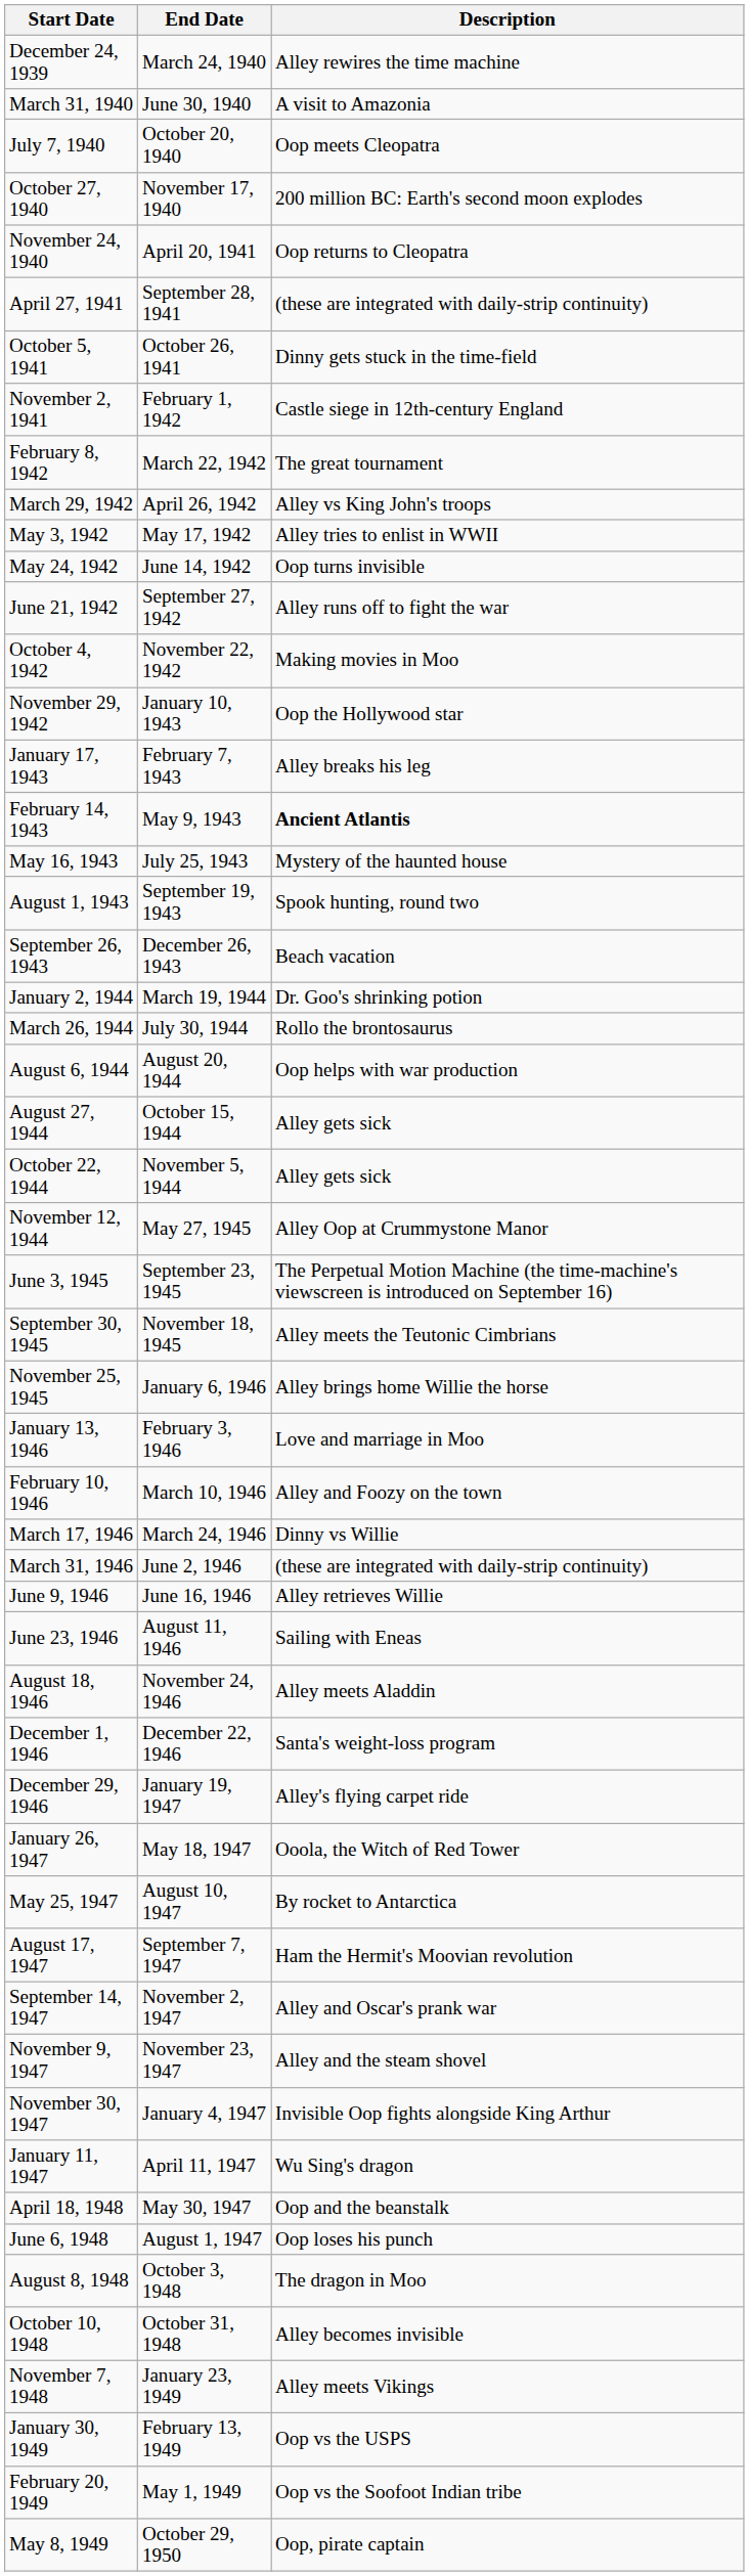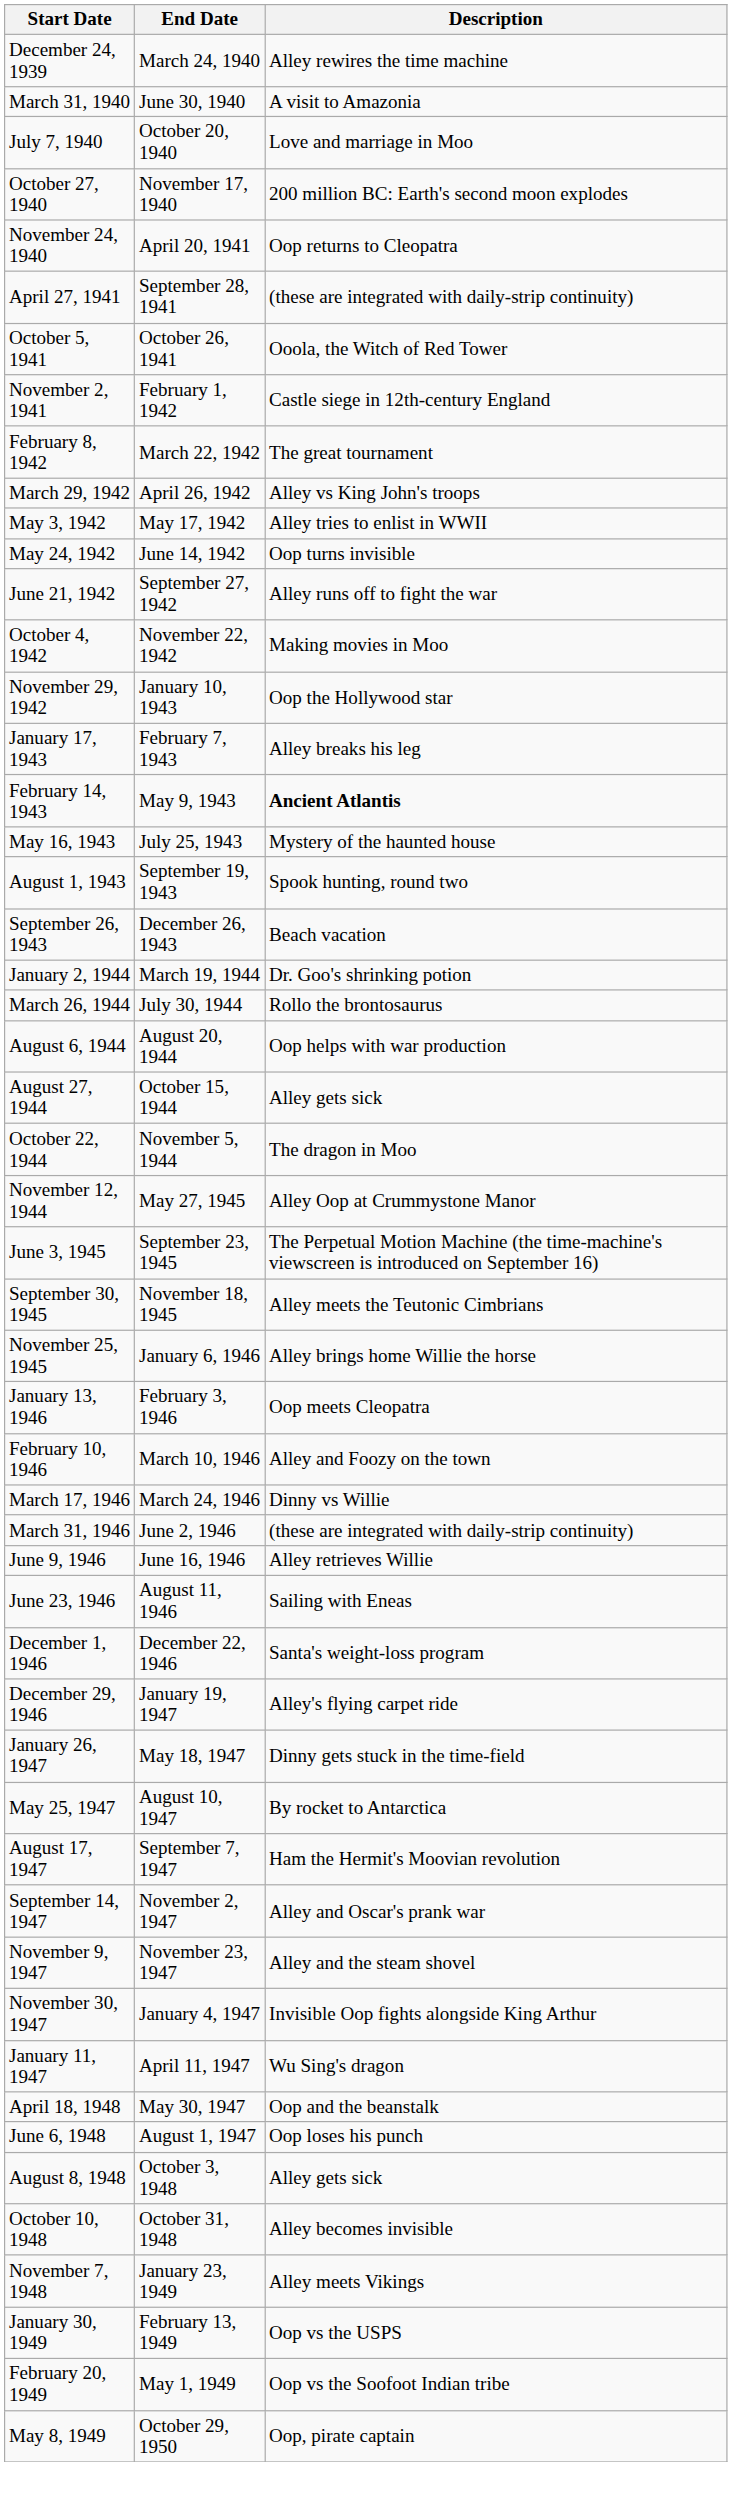 <table class="wikitable">
 <tr>
 <th>Start Date</th>
 <th>End Date</th>
 <th>Description</th>
 </tr>
 <tr>
 <td>December 24, 1939</td>
 <td>March 24, 1940</td>
 <td>Alley rewires the time machine</td>
 </tr>
 <tr>
 <td>March 31, 1940</td>
 <td>June 30, 1940</td>
 <td>A visit to Amazonia</td>
 </tr>
 <tr>
 <td>July 7, 1940</td>
 <td>October 20, 1940</td>
-<td>Oop meets Cleopatra</td>
+<td>Love and marriage in Moo</td>
 </tr>
 <tr>
 <td>October 27, 1940</td>
 <td>November 17, 1940</td>
 <td>200 million BC: Earth's second moon explodes</td>
 </tr>
 <tr>
 <td>November 24, 1940</td>
 <td>April 20, 1941</td>
 <td>Oop returns to Cleopatra</td>
 </tr>
 <tr>
 <td>April 27, 1941</td>
 <td>September 28, 1941</td>
 <td>(these are integrated with daily-strip continuity)</td>
 </tr>
 <tr>
 <td>October 5, 1941</td>
 <td>October 26, 1941</td>
-<td>Dinny gets stuck in the time-field</td>
+<td>Ooola, the Witch of Red Tower</td>
 </tr>
 <tr>
 <td>November 2, 1941</td>
 <td>February 1, 1942</td>
 <td>Castle siege in 12th-century England</td>
 </tr>
 <tr>
 <td>February 8, 1942</td>
 <td>March 22, 1942</td>
 <td>The great tournament</td>
 </tr>
 <tr>
 <td>March 29, 1942</td>
 <td>April 26, 1942</td>
 <td>Alley vs King John's troops</td>
 </tr>
 <tr>
 <td>May 3, 1942</td>
 <td>May 17, 1942</td>
 <td>Alley tries to enlist in WWII</td>
 </tr>
 <tr>
 <td>May 24, 1942</td>
 <td>June 14, 1942</td>
 <td>Oop turns invisible</td>
 </tr>
 <tr>
 <td>June 21, 1942</td>
 <td>September 27, 1942</td>
 <td>Alley runs off to fight the war</td>
 </tr>
 <tr>
 <td>October 4, 1942</td>
 <td>November 22, 1942</td>
 <td>Making movies in Moo</td>
 </tr>
 <tr>
 <td>November 29, 1942</td>
 <td>January 10, 1943</td>
 <td>Oop the Hollywood star</td>
 </tr>
 <tr>
 <td>January 17, 1943</td>
 <td>February 7, 1943</td>
 <td>Alley breaks his leg</td>
 </tr>
 <tr>
 <td>February 14, 1943</td>
 <td>May 9, 1943</td>
 <td><strong>Ancient Atlantis</strong></td>
 </tr>
 <tr>
 <td>May 16, 1943</td>
 <td>July 25, 1943</td>
 <td>Mystery of the haunted house</td>
 </tr>
 <tr>
 <td>August 1, 1943</td>
 <td>September 19, 1943</td>
 <td>Spook hunting, round two</td>
 </tr>
 <tr>
 <td>September 26, 1943</td>
 <td>December 26, 1943</td>
 <td>Beach vacation</td>
 </tr>
 <tr>
 <td>January 2, 1944</td>
 <td>March 19, 1944</td>
 <td>Dr. Goo's shrinking potion</td>
 </tr>
 <tr>
 <td>March 26, 1944</td>
 <td>July 30, 1944</td>
 <td>Rollo the brontosaurus</td>
 </tr>
 <tr>
 <td>August 6, 1944</td>
 <td>August 20, 1944</td>
 <td>Oop helps with war production</td>
 </tr>
 <tr>
 <td>August 27, 1944</td>
 <td>October 15, 1944</td>
 <td>Alley gets sick</td>
 </tr>
 <tr>
 <td>October 22, 1944</td>
 <td>November 5, 1944</td>
-<td>Alley gets sick</td>
+<td>The dragon in Moo</td>
 </tr>
 <tr>
 <td>November 12, 1944</td>
 <td>May 27, 1945</td>
 <td>Alley Oop at Crummystone Manor</td>
 </tr>
 <tr>
 <td>June 3, 1945</td>
 <td>September 23, 1945</td>
 <td>The Perpetual Motion Machine (the time-machine's viewscreen is introduced on September 16)</td>
 </tr>
 <tr>
 <td>September 30, 1945</td>
 <td>November 18, 1945</td>
 <td>Alley meets the Teutonic Cimbrians</td>
 </tr>
 <tr>
 <td>November 25, 1945</td>
 <td>January 6, 1946</td>
 <td>Alley brings home Willie the horse</td>
 </tr>
 <tr>
 <td>January 13, 1946</td>
 <td>February 3, 1946</td>
-<td>Love and marriage in Moo</td>
+<td>Oop meets Cleopatra</td>
 </tr>
 <tr>
 <td>February 10, 1946</td>
 <td>March 10, 1946</td>
 <td>Alley and Foozy on the town</td>
 </tr>
 <tr>
 <td>March 17, 1946</td>
 <td>March 24, 1946</td>
 <td>Dinny vs Willie</td>
 </tr>
 <tr>
 <td>March 31, 1946</td>
 <td>June 2, 1946</td>
 <td>(these are integrated with daily-strip continuity)</td>
 </tr>
 <tr>
 <td>June 9, 1946</td>
 <td>June 16, 1946</td>
 <td>Alley retrieves Willie</td>
 </tr>
 <tr>
 <td>June 23, 1946</td>
 <td>August 11, 1946</td>
 <td>Sailing with Eneas</td>
 </tr>
 <tr>
-<td>August 18, 1946</td>
-<td>November 24, 1946</td>
-<td>Alley meets Aladdin</td>
-</tr>
-<tr>
 <td>December 1, 1946</td>
 <td>December 22, 1946</td>
 <td>Santa's weight-loss program</td>
 </tr>
 <tr>
 <td>December 29, 1946</td>
 <td>January 19, 1947</td>
 <td>Alley's flying carpet ride</td>
 </tr>
 <tr>
 <td>January 26, 1947</td>
 <td>May 18, 1947</td>
-<td>Ooola, the Witch of Red Tower</td>
+<td>Dinny gets stuck in the time-field</td>
 </tr>
 <tr>
 <td>May 25, 1947</td>
 <td>August 10, 1947</td>
 <td>By rocket to Antarctica</td>
 </tr>
 <tr>
 <td>August 17, 1947</td>
 <td>September 7, 1947</td>
 <td>Ham the Hermit's Moovian revolution</td>
 </tr>
 <tr>
 <td>September 14, 1947</td>
 <td>November 2, 1947</td>
 <td>Alley and Oscar's prank war</td>
 </tr>
 <tr>
 <td>November 9, 1947</td>
 <td>November 23, 1947</td>
 <td>Alley and the steam shovel</td>
 </tr>
 <tr>
 <td>November 30, 1947</td>
 <td>January 4, 1947</td>
 <td>Invisible Oop fights alongside King Arthur</td>
 </tr>
 <tr>
 <td>January 11, 1947</td>
 <td>April 11, 1947</td>
 <td>Wu Sing's dragon</td>
 </tr>
 <tr>
 <td>April 18, 1948</td>
 <td>May 30, 1947</td>
 <td>Oop and the beanstalk</td>
 </tr>
 <tr>
 <td>June 6, 1948</td>
 <td>August 1, 1947</td>
 <td>Oop loses his punch</td>
 </tr>
 <tr>
 <td>August 8, 1948</td>
 <td>October 3, 1948</td>
-<td>The dragon in Moo</td>
+<td>Alley gets sick</td>
 </tr>
 <tr>
 <td>October 10, 1948</td>
 <td>October 31, 1948</td>
 <td>Alley becomes invisible</td>
 </tr>
 <tr>
 <td>November 7, 1948</td>
 <td>January 23, 1949</td>
 <td>Alley meets Vikings</td>
 </tr>
 <tr>
 <td>January 30, 1949</td>
 <td>February 13, 1949</td>
 <td>Oop vs the USPS</td>
 </tr>
 <tr>
 <td>February 20, 1949</td>
 <td>May 1, 1949</td>
 <td>Oop vs the Soofoot Indian tribe</td>
 </tr>
 <tr>
 <td>May 8, 1949</td>
 <td>October 29, 1950</td>
 <td>Oop, pirate captain</td>
 </tr>
 </table>
